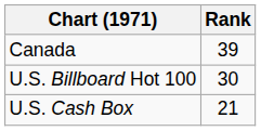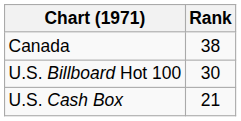 <table class="wikitable sortable">
 <tr>
 <th align="left">Chart (1971)</th>
 <th style="text-align:center;">Rank</th>
 </tr>
 <tr>
 <td>Canada</td>
-<td style="text-align:center;">39</td>
+<td style="text-align:center;">38</td>
 </tr>
 <tr>
 <td>U.S. <em>Billboard</em> Hot 100</td>
 <td style="text-align:center;">30</td>
 </tr>
 <tr>
 <td>U.S. <em>Cash Box</em></td>
 <td style="text-align:center;">21</td>
 </tr>
 </table>
